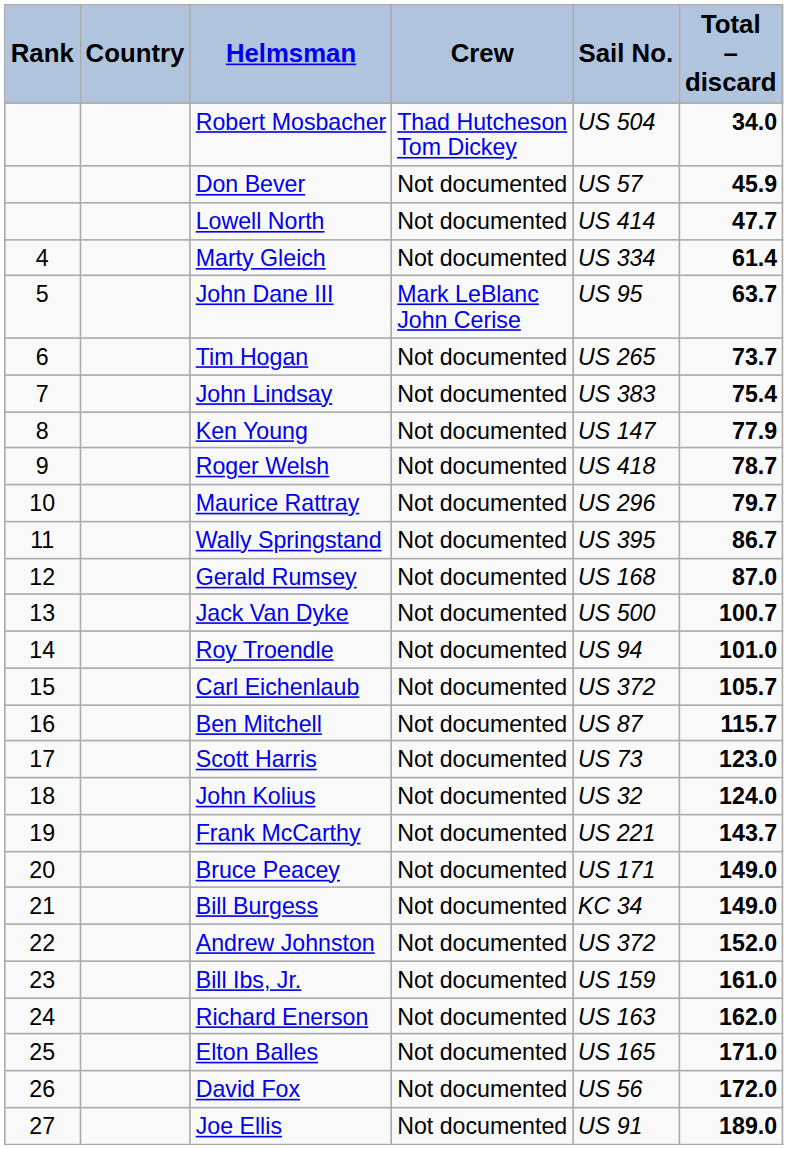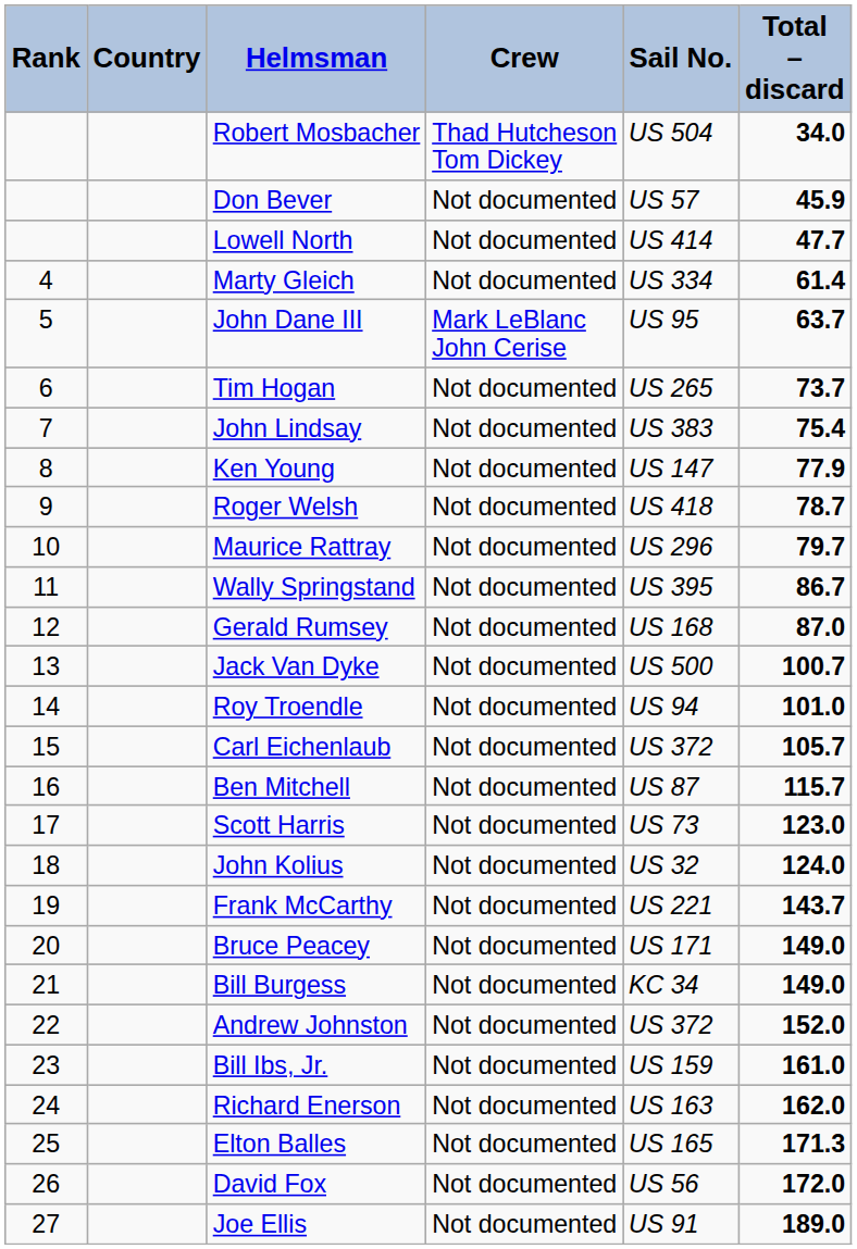 <table class="wikitable">
 <tr>
 <th style="text-align:center;background-color:LightSteelBlue"><strong>Rank</strong></th>
 <th style="text-align:center;background-color:LightSteelBlue"><strong>Country</strong></th>
 <th style="text-align:center;background-color:LightSteelBlue"><strong><a href='#'>Helmsman</a></strong></th>
 <th style="text-align:center;background-color:LightSteelBlue"><strong>Crew</strong></th>
 <th style="text-align:center;background-color:LightSteelBlue"><strong>Sail No.</strong></th>
 <th style="text-align:center;background-color:LightSteelBlue"><strong>Total<br>–<br>discard</strong></th>
 </tr>
 <tr>
 <td style="text-align:center; vertical-align:top; font-size:90%"></td>
 <td style="vertical-align:top; font-size:90%"></td>
 <td style="vertical-align:top; font-size:90%"><a href='#'>Robert Mosbacher</a></td>
 <td style="vertical-align:top; font-size:90%"><a href='#'>Thad Hutcheson</a><br><a href='#'>Tom Dickey</a></td>
 <td style="vertical-align:top; font-size:90%"><em>US 504</em></td>
 <td style="text-align:right; vertical-align:top; font-size:90%"><strong>34.0</strong></td>
 </tr>
 <tr>
 <td style="text-align:center; vertical-align:top; font-size:90%"></td>
 <td style="vertical-align:top; font-size:90%"></td>
 <td style="vertical-align:top; font-size:90%"><a href='#'>Don Bever</a></td>
 <td style="vertical-align:top; font-size:90%">Not documented</td>
 <td style="vertical-align:top; font-size:90%"><em>US 57</em></td>
 <td style="text-align:right; vertical-align:top; font-size:90%"><strong>45.9</strong></td>
 </tr>
 <tr>
 <td style="text-align:center; vertical-align:top; font-size:90%"></td>
 <td style="vertical-align:top; font-size:90%"></td>
 <td style="vertical-align:top; font-size:90%"><a href='#'>Lowell North</a></td>
 <td style="vertical-align:top; font-size:90%">Not documented</td>
 <td style="vertical-align:top; font-size:90%"><em>US 414</em></td>
 <td style="text-align:right; vertical-align:top; font-size:90%"><strong>47.7</strong></td>
 </tr>
 <tr>
 <td style="text-align:center; vertical-align:top; font-size:90%">4</td>
 <td style="vertical-align:top; font-size:90%"></td>
 <td style="vertical-align:top; font-size:90%"><a href='#'>Marty Gleich</a></td>
 <td style="vertical-align:top; font-size:90%">Not documented</td>
 <td style="vertical-align:top; font-size:90%"><em>US 334</em></td>
 <td style="text-align:right; vertical-align:top; font-size:90%"><strong>61.4</strong></td>
 </tr>
 <tr>
 <td style="text-align:center; vertical-align:top; font-size:90%">5</td>
 <td style="vertical-align:top; font-size:90%"></td>
 <td style="vertical-align:top; font-size:90%"><a href='#'>John Dane III</a></td>
 <td style="vertical-align:top; font-size:90%"><a href='#'>Mark LeBlanc</a><br><a href='#'>John Cerise</a></td>
 <td style="vertical-align:top; font-size:90%"><em>US 95</em></td>
 <td style="text-align:right; vertical-align:top; font-size:90%"><strong>63.7</strong></td>
 </tr>
 <tr>
 <td style="text-align:center; vertical-align:top; font-size:90%">6</td>
 <td style="vertical-align:top; font-size:90%"></td>
 <td style="vertical-align:top; font-size:90%"><a href='#'>Tim Hogan</a></td>
 <td style="vertical-align:top; font-size:90%">Not documented</td>
 <td style="vertical-align:top; font-size:90%"><em>US 265</em></td>
 <td style="text-align:right; vertical-align:top; font-size:90%"><strong>73.7</strong></td>
 </tr>
 <tr>
 <td style="text-align:center; vertical-align:top; font-size:90%">7</td>
 <td style="vertical-align:top; font-size:90%"></td>
 <td style="vertical-align:top; font-size:90%"><a href='#'>John Lindsay</a></td>
 <td style="vertical-align:top; font-size:90%">Not documented</td>
 <td style="vertical-align:top; font-size:90%"><em>US 383</em></td>
 <td style="text-align:right; vertical-align:top; font-size:90%"><strong>75.4</strong></td>
 </tr>
 <tr>
 <td style="text-align:center; vertical-align:top; font-size:90%">8</td>
 <td style="vertical-align:top; font-size:90%"></td>
 <td style="vertical-align:top; font-size:90%"><a href='#'>Ken Young</a></td>
 <td style="vertical-align:top; font-size:90%">Not documented</td>
 <td style="vertical-align:top; font-size:90%"><em>US 147</em></td>
 <td style="text-align:right; vertical-align:top; font-size:90%"><strong>77.9</strong></td>
 </tr>
 <tr>
 <td style="text-align:center; vertical-align:top; font-size:90%">9</td>
 <td style="vertical-align:top; font-size:90%"></td>
 <td style="vertical-align:top; font-size:90%"><a href='#'>Roger Welsh</a></td>
 <td style="vertical-align:top; font-size:90%">Not documented</td>
 <td style="vertical-align:top; font-size:90%"><em>US 418</em></td>
 <td style="text-align:right; vertical-align:top; font-size:90%"><strong>78.7</strong></td>
 </tr>
 <tr>
 <td style="text-align:center; vertical-align:top; font-size:90%">10</td>
 <td style="vertical-align:top; font-size:90%"></td>
 <td style="vertical-align:top; font-size:90%"><a href='#'>Maurice Rattray</a></td>
 <td style="vertical-align:top; font-size:90%">Not documented</td>
 <td style="vertical-align:top; font-size:90%"><em>US 296</em></td>
 <td style="text-align:right; vertical-align:top; font-size:90%"><strong>79.7</strong></td>
 </tr>
 <tr>
 <td style="text-align:center; vertical-align:top; font-size:90%">11</td>
 <td style="vertical-align:top; font-size:90%"></td>
 <td style="vertical-align:top; font-size:90%"><a href='#'>Wally Springstand</a></td>
 <td style="vertical-align:top; font-size:90%">Not documented</td>
 <td style="vertical-align:top; font-size:90%"><em>US 395</em></td>
 <td style="text-align:right; vertical-align:top; font-size:90%"><strong>86.7</strong></td>
 </tr>
 <tr>
 <td style="text-align:center; vertical-align:top; font-size:90%">12</td>
 <td style="vertical-align:top; font-size:90%"></td>
 <td style="vertical-align:top; font-size:90%"><a href='#'>Gerald Rumsey</a></td>
 <td style="vertical-align:top; font-size:90%">Not documented</td>
 <td style="vertical-align:top; font-size:90%"><em>US 168</em></td>
 <td style="text-align:right; vertical-align:top; font-size:90%"><strong>87.0</strong></td>
 </tr>
 <tr>
 <td style="text-align:center; vertical-align:top; font-size:90%">13</td>
 <td style="vertical-align:top; font-size:90%"></td>
 <td style="vertical-align:top; font-size:90%"><a href='#'>Jack Van Dyke</a></td>
 <td style="vertical-align:top; font-size:90%">Not documented</td>
 <td style="vertical-align:top; font-size:90%"><em>US 500</em></td>
 <td style="text-align:right; vertical-align:top; font-size:90%"><strong>100.7</strong></td>
 </tr>
 <tr>
 <td style="text-align:center; vertical-align:top; font-size:90%">14</td>
 <td style="vertical-align:top; font-size:90%"></td>
 <td style="vertical-align:top; font-size:90%"><a href='#'>Roy Troendle</a></td>
 <td style="vertical-align:top; font-size:90%">Not documented</td>
 <td style="vertical-align:top; font-size:90%"><em>US 94</em></td>
 <td style="text-align:right; vertical-align:top; font-size:90%"><strong>101.0</strong></td>
 </tr>
 <tr>
 <td style="text-align:center; vertical-align:top; font-size:90%">15</td>
 <td style="vertical-align:top; font-size:90%"></td>
 <td style="vertical-align:top; font-size:90%"><a href='#'>Carl Eichenlaub</a></td>
 <td style="vertical-align:top; font-size:90%">Not documented</td>
 <td style="vertical-align:top; font-size:90%"><em>US 372</em></td>
 <td style="text-align:right; vertical-align:top; font-size:90%"><strong>105.7</strong></td>
 </tr>
 <tr>
 <td style="text-align:center; vertical-align:top; font-size:90%">16</td>
 <td style="vertical-align:top; font-size:90%"></td>
 <td style="vertical-align:top; font-size:90%"><a href='#'>Ben Mitchell</a></td>
 <td style="vertical-align:top; font-size:90%">Not documented</td>
 <td style="vertical-align:top; font-size:90%"><em>US 87</em></td>
 <td style="text-align:right; vertical-align:top; font-size:90%"><strong>115.7</strong></td>
 </tr>
 <tr>
 <td style="text-align:center; vertical-align:top; font-size:90%">17</td>
 <td style="vertical-align:top; font-size:90%"></td>
 <td style="vertical-align:top; font-size:90%"><a href='#'>Scott Harris</a></td>
 <td style="vertical-align:top; font-size:90%">Not documented</td>
 <td style="vertical-align:top; font-size:90%"><em>US 73</em></td>
 <td style="text-align:right; vertical-align:top; font-size:90%"><strong>123.0</strong></td>
 </tr>
 <tr>
 <td style="text-align:center; vertical-align:top; font-size:90%">18</td>
 <td style="vertical-align:top; font-size:90%"></td>
 <td style="vertical-align:top; font-size:90%"><a href='#'>John Kolius</a></td>
 <td style="vertical-align:top; font-size:90%">Not documented</td>
 <td style="vertical-align:top; font-size:90%"><em>US 32</em></td>
 <td style="text-align:right; vertical-align:top; font-size:90%"><strong>124.0</strong></td>
 </tr>
 <tr>
 <td style="text-align:center; vertical-align:top; font-size:90%">19</td>
 <td style="vertical-align:top; font-size:90%"></td>
 <td style="vertical-align:top; font-size:90%"><a href='#'>Frank McCarthy</a></td>
 <td style="vertical-align:top; font-size:90%">Not documented</td>
 <td style="vertical-align:top; font-size:90%"><em>US 221</em></td>
 <td style="text-align:right; vertical-align:top; font-size:90%"><strong>143.7</strong></td>
 </tr>
 <tr>
 <td style="text-align:center; vertical-align:top; font-size:90%">20</td>
 <td style="vertical-align:top; font-size:90%"></td>
 <td style="vertical-align:top; font-size:90%"><a href='#'>Bruce Peacey</a></td>
 <td style="vertical-align:top; font-size:90%">Not documented</td>
 <td style="vertical-align:top; font-size:90%"><em>US 171</em></td>
 <td style="text-align:right; vertical-align:top; font-size:90%"><strong>149.0</strong></td>
 </tr>
 <tr>
 <td style="text-align:center; vertical-align:top; font-size:90%">21</td>
 <td style="vertical-align:top; font-size:90%"></td>
 <td style="vertical-align:top; font-size:90%"><a href='#'>Bill Burgess</a></td>
 <td style="vertical-align:top; font-size:90%">Not documented</td>
 <td style="vertical-align:top; font-size:90%"><em>KC 34</em></td>
 <td style="text-align:right; vertical-align:top; font-size:90%"><strong>149.0</strong></td>
 </tr>
 <tr>
 <td style="text-align:center; vertical-align:top; font-size:90%">22</td>
 <td style="vertical-align:top; font-size:90%"></td>
 <td style="vertical-align:top; font-size:90%"><a href='#'>Andrew Johnston</a></td>
 <td style="vertical-align:top; font-size:90%">Not documented</td>
 <td style="vertical-align:top; font-size:90%"><em>US 372</em></td>
 <td style="text-align:right; vertical-align:top; font-size:90%"><strong>152.0</strong></td>
 </tr>
 <tr>
 <td style="text-align:center; vertical-align:top; font-size:90%">23</td>
 <td style="vertical-align:top; font-size:90%"></td>
 <td style="vertical-align:top; font-size:90%"><a href='#'>Bill Ibs, Jr.</a></td>
 <td style="vertical-align:top; font-size:90%">Not documented</td>
 <td style="vertical-align:top; font-size:90%"><em>US 159</em></td>
 <td style="text-align:right; vertical-align:top; font-size:90%"><strong>161.0</strong></td>
 </tr>
 <tr>
 <td style="text-align:center; vertical-align:top; font-size:90%">24</td>
 <td style="vertical-align:top; font-size:90%"></td>
 <td style="vertical-align:top; font-size:90%"><a href='#'>Richard Enerson</a></td>
 <td style="vertical-align:top; font-size:90%">Not documented</td>
 <td style="vertical-align:top; font-size:90%"><em>US 163</em></td>
 <td style="text-align:right; vertical-align:top; font-size:90%"><strong>162.0</strong></td>
 </tr>
 <tr>
 <td style="text-align:center; vertical-align:top; font-size:90%">25</td>
 <td style="vertical-align:top; font-size:90%"></td>
 <td style="vertical-align:top; font-size:90%"><a href='#'>Elton Balles</a></td>
 <td style="vertical-align:top; font-size:90%">Not documented</td>
 <td style="vertical-align:top; font-size:90%"><em>US 165</em></td>
-<td style="text-align:right; vertical-align:top; font-size:90%"><strong>171.0</strong></td>
+<td style="text-align:right; vertical-align:top; font-size:90%"><strong>171.3</strong></td>
 </tr>
 <tr>
 <td style="text-align:center; vertical-align:top; font-size:90%">26</td>
 <td style="vertical-align:top; font-size:90%"></td>
 <td style="vertical-align:top; font-size:90%"><a href='#'>David Fox</a></td>
 <td style="vertical-align:top; font-size:90%">Not documented</td>
 <td style="vertical-align:top; font-size:90%"><em>US 56</em></td>
 <td style="text-align:right; vertical-align:top; font-size:90%"><strong>172.0</strong></td>
 </tr>
 <tr>
 <td style="text-align:center; vertical-align:top; font-size:90%">27</td>
 <td style="vertical-align:top; font-size:90%"></td>
 <td style="vertical-align:top; font-size:90%"><a href='#'>Joe Ellis</a></td>
 <td style="vertical-align:top; font-size:90%">Not documented</td>
 <td style="vertical-align:top; font-size:90%"><em>US 91</em></td>
 <td style="text-align:right; vertical-align:top; font-size:90%"><strong>189.0</strong></td>
 </tr>
 <tr>
 </tr>
 </table>
